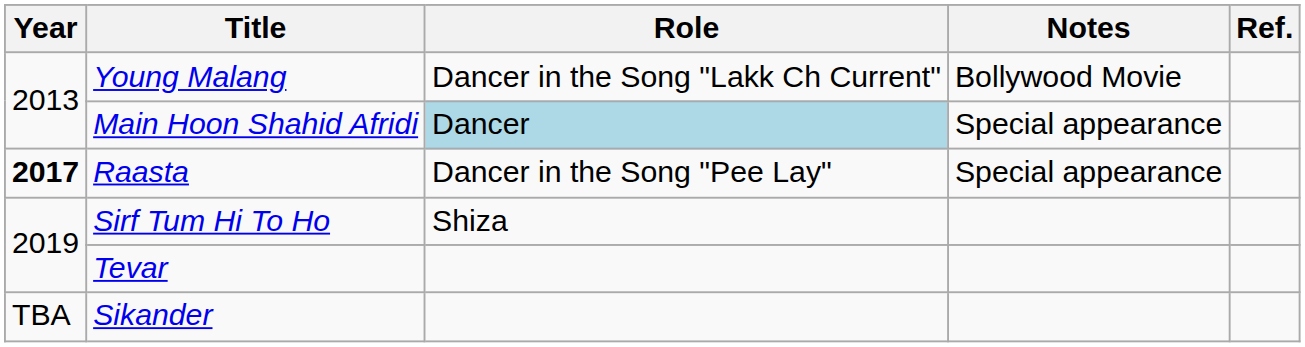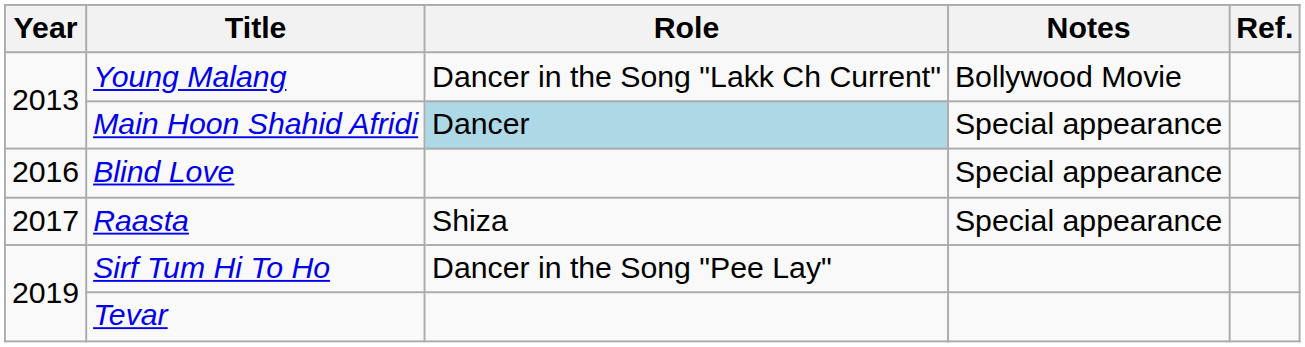 <table class="wikitable">
 <tr>
 <th>Year</th>
 <th>Title</th>
 <th>Role</th>
 <th>Notes</th>
 <th>Ref.</th>
 </tr>
 <tr>
 <td rowspan="2">2013</td>
 <td><em><a href='#'>Young Malang</a></em></td>
 <td>Dancer in the Song "Lakk Ch Current"</td>
 <td>Bollywood Movie</td>
 <td></td>
 </tr>
 <tr>
 <td><em><a href='#'>Main Hoon Shahid Afridi</a></em></td>
 <td style="background: lightblue;">Dancer</td>
 <td>Special appearance</td>
 <td></td>
 </tr>
 <tr>
-<td><strong>2017</strong></td>
+<td>2016</td>
+<td><em><a href='#'>Blind Love</a></em></td>
+<td></td>
+<td>Special appearance</td>
+<td></td>
+</tr>
+<tr>
+<td>2017</td>
 <td><em><a href='#'>Raasta</a></em></td>
-<td>Dancer in the Song "Pee Lay"</td>
+<td>Shiza</td>
 <td>Special appearance</td>
 <td></td>
 </tr>
 <tr>
 <td rowspan="2">2019</td>
 <td><em><a href='#'>Sirf Tum Hi To Ho</a></em></td>
-<td>Shiza</td>
+<td>Dancer in the Song "Pee Lay"</td>
 <td></td>
 <td></td>
 </tr>
 <tr>
 <td><a href='#'><em>Tevar</em></a></td>
 <td></td>
 <td></td>
 <td></td>
 </tr>
-<tr>
-<td>TBA</td>
-<td><em><a href='#'>Sikander</a></em></td>
-<td></td>
-<td></td>
-<td></td>
-</tr>
 </table>
